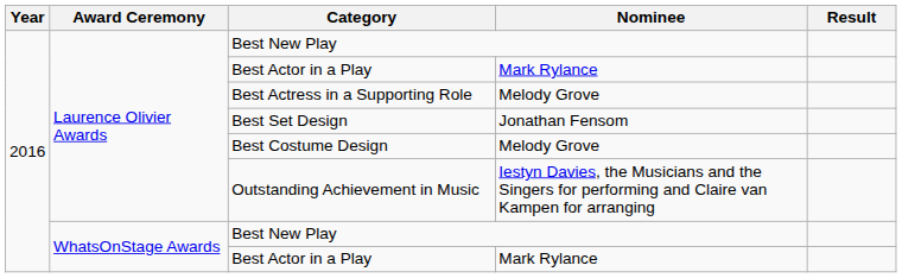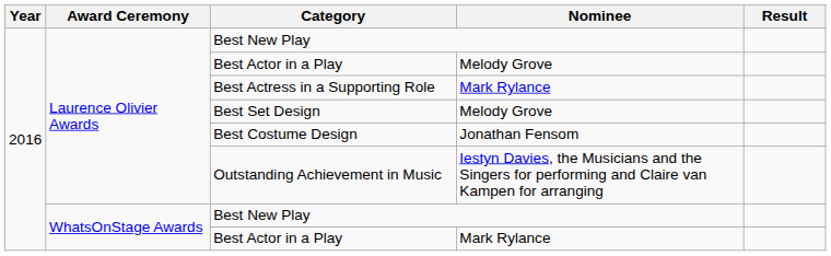 <table class="wikitable" style="width:100%;">
 <tr>
 <th style="width:5%;">Year</th>
 <th style="width:20%;">Award Ceremony</th>
 <th style="width:30%;">Category</th>
 <th style="width:35%;">Nominee</th>
 <th style="width:10%;">Result</th>
 </tr>
 <tr>
 <td rowspan="8" style="text-align:center;">2016</td>
 <td rowspan="6"><a href='#'>Laurence Olivier Awards</a></td>
 <td colspan="2">Best New Play</td>
 <td></td>
 </tr>
 <tr>
 <td>Best Actor in a Play</td>
+<td>Melody Grove</td>
+<td></td>
+</tr>
+<tr>
+<td>Best Actress in a Supporting Role</td>
 <td><a href='#'>Mark Rylance</a></td>
 <td></td>
 </tr>
 <tr>
-<td>Best Actress in a Supporting Role</td>
+<td>Best Set Design</td>
 <td>Melody Grove</td>
 <td></td>
 </tr>
 <tr>
-<td>Best Set Design</td>
+<td>Best Costume Design</td>
 <td>Jonathan Fensom</td>
-<td></td>
-</tr>
-<tr>
-<td>Best Costume Design</td>
-<td>Melody Grove</td>
 <td></td>
 </tr>
 <tr>
 <td>Outstanding Achievement in Music</td>
 <td><a href='#'>Iestyn Davies</a>, the Musicians and the Singers for performing and Claire van Kampen for arranging</td>
 <td></td>
 </tr>
 <tr>
 <td rowspan="2"><a href='#'>WhatsOnStage Awards</a></td>
 <td colspan="2">Best New Play</td>
 <td></td>
 </tr>
 <tr>
 <td>Best Actor in a Play</td>
 <td>Mark Rylance</td>
 <td></td>
 </tr>
 </table>
